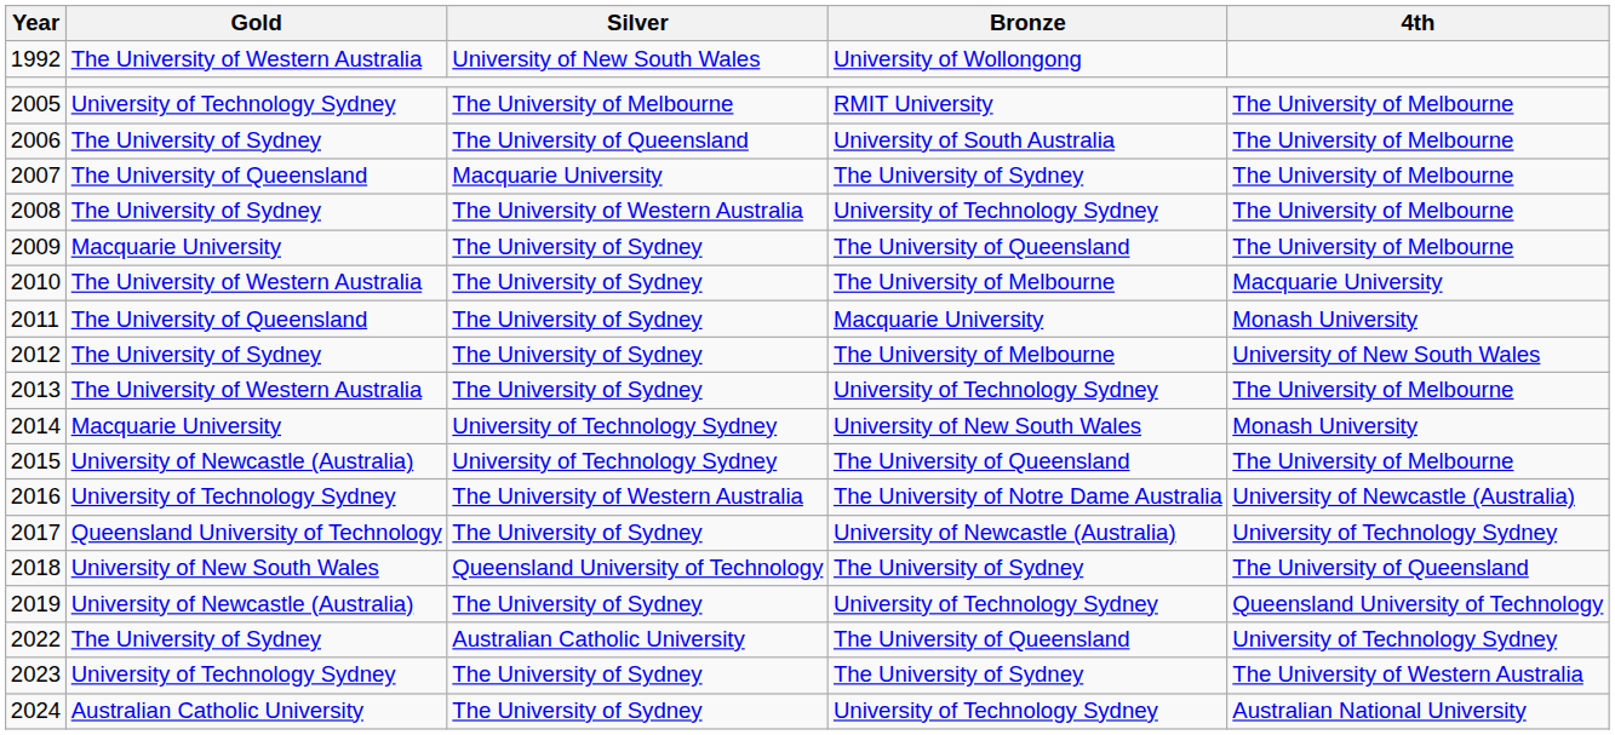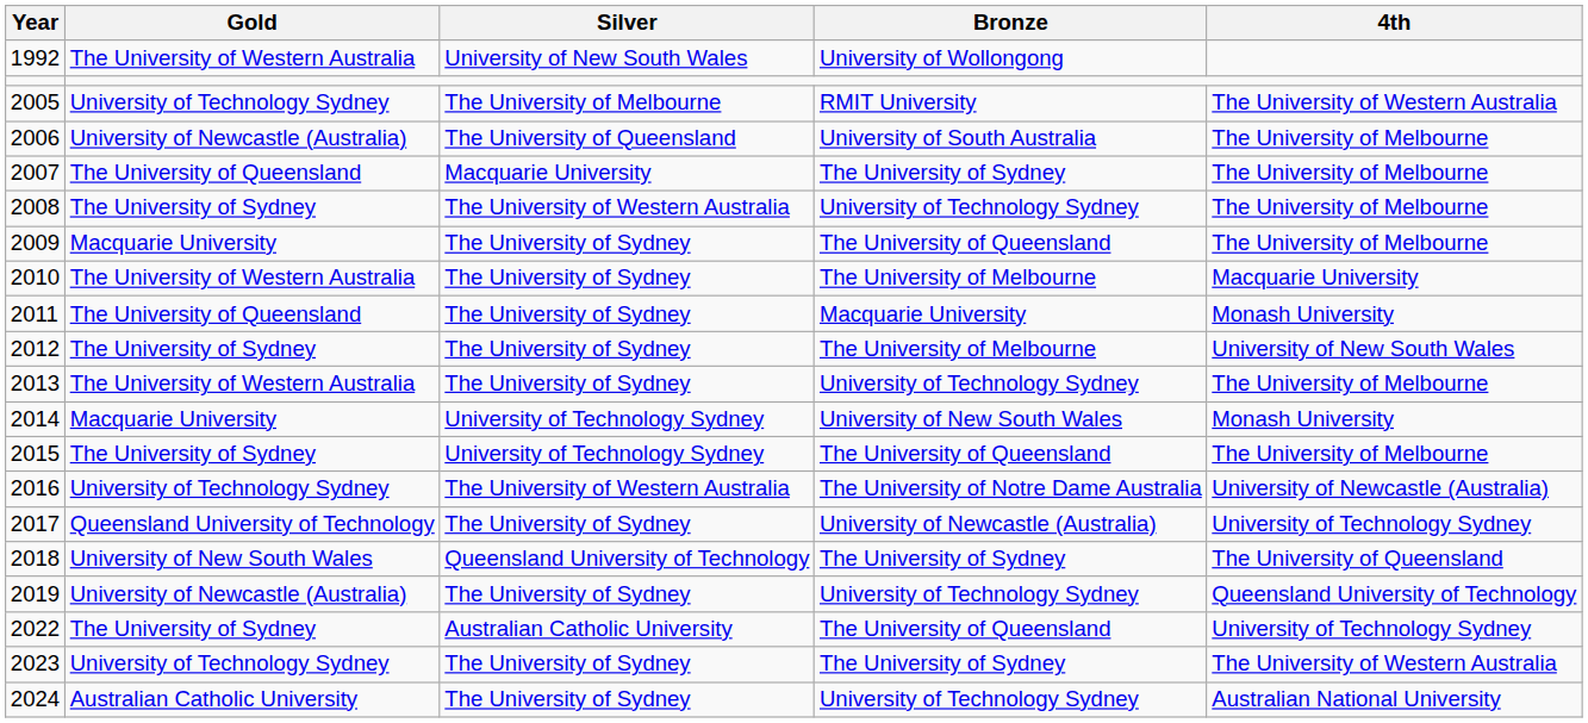 <table class="wikitable">
 <tr>
 <th>Year</th>
 <th>Gold</th>
 <th>Silver</th>
 <th>Bronze</th>
 <th>4th</th>
 </tr>
 <tr>
 <td>1992</td>
 <td><a href='#'>The University of Western Australia</a></td>
 <td><a href='#'>University of New South Wales</a></td>
 <td><a href='#'>University of Wollongong</a></td>
 <td></td>
 </tr>
 <tr>
 <td></td>
 </tr>
 <tr>
 <td>2005</td>
 <td><a href='#'>University of Technology Sydney</a></td>
 <td><a href='#'>The University of Melbourne</a></td>
 <td><a href='#'>RMIT University</a></td>
-<td><a href='#'>The University of Melbourne</a></td>
+<td><a href='#'>The University of Western Australia</a></td>
 </tr>
 <tr>
 <td>2006</td>
-<td><a href='#'>The University of Sydney</a></td>
+<td><a href='#'>University of Newcastle (Australia)</a></td>
 <td><a href='#'>The University of Queensland</a></td>
 <td><a href='#'>University of South Australia</a></td>
 <td><a href='#'>The University of Melbourne</a></td>
 </tr>
 <tr>
 <td>2007</td>
 <td><a href='#'>The University of Queensland</a></td>
 <td><a href='#'>Macquarie University</a></td>
 <td><a href='#'>The University of Sydney</a></td>
 <td><a href='#'>The University of Melbourne</a></td>
 </tr>
 <tr>
 <td>2008</td>
 <td><a href='#'>The University of Sydney</a></td>
 <td><a href='#'>The University of Western Australia</a></td>
 <td><a href='#'>University of Technology Sydney</a></td>
 <td><a href='#'>The University of Melbourne</a></td>
 </tr>
 <tr>
 <td>2009</td>
 <td><a href='#'>Macquarie University</a></td>
 <td><a href='#'>The University of Sydney</a></td>
 <td><a href='#'>The University of Queensland</a></td>
 <td><a href='#'>The University of Melbourne</a></td>
 </tr>
 <tr>
 <td>2010</td>
 <td><a href='#'>The University of Western Australia</a></td>
 <td><a href='#'>The University of Sydney</a></td>
 <td><a href='#'>The University of Melbourne</a></td>
 <td><a href='#'>Macquarie University</a></td>
 </tr>
 <tr>
 <td>2011</td>
 <td><a href='#'>The University of Queensland</a></td>
 <td><a href='#'>The University of Sydney</a></td>
 <td><a href='#'>Macquarie University</a></td>
 <td><a href='#'>Monash University</a></td>
 </tr>
 <tr>
 <td>2012</td>
 <td><a href='#'>The University of Sydney</a></td>
 <td><a href='#'>The University of Sydney</a></td>
 <td><a href='#'>The University of Melbourne</a></td>
 <td><a href='#'>University of New South Wales</a></td>
 </tr>
 <tr>
 <td>2013</td>
 <td><a href='#'>The University of Western Australia</a></td>
 <td><a href='#'>The University of Sydney</a></td>
 <td><a href='#'>University of Technology Sydney</a></td>
 <td><a href='#'>The University of Melbourne</a></td>
 </tr>
 <tr>
 <td>2014</td>
 <td><a href='#'>Macquarie University</a></td>
 <td><a href='#'>University of Technology Sydney</a></td>
 <td><a href='#'>University of New South Wales</a></td>
 <td><a href='#'>Monash University</a></td>
 </tr>
 <tr>
 <td>2015</td>
-<td><a href='#'>University of Newcastle (Australia)</a></td>
+<td><a href='#'>The University of Sydney</a></td>
 <td><a href='#'>University of Technology Sydney</a></td>
 <td><a href='#'>The University of Queensland</a></td>
 <td><a href='#'>The University of Melbourne</a></td>
 </tr>
 <tr>
 <td>2016</td>
 <td><a href='#'>University of Technology Sydney</a></td>
 <td><a href='#'>The University of Western Australia</a></td>
 <td><a href='#'>The University of Notre Dame Australia</a></td>
 <td><a href='#'>University of Newcastle (Australia)</a></td>
 </tr>
 <tr>
 <td>2017</td>
 <td><a href='#'>Queensland University of Technology</a></td>
 <td><a href='#'>The University of Sydney</a></td>
 <td><a href='#'>University of Newcastle (Australia)</a></td>
 <td><a href='#'>University of Technology Sydney</a></td>
 </tr>
 <tr>
 <td>2018</td>
 <td><a href='#'>University of New South Wales</a></td>
 <td><a href='#'>Queensland University of Technology</a></td>
 <td><a href='#'>The University of Sydney</a></td>
 <td><a href='#'>The University of Queensland</a></td>
 </tr>
 <tr>
 <td>2019</td>
 <td><a href='#'>University of Newcastle (Australia)</a></td>
 <td><a href='#'>The University of Sydney</a></td>
 <td><a href='#'>University of Technology Sydney</a></td>
 <td><a href='#'>Queensland University of Technology</a></td>
 </tr>
 <tr>
 <td>2022</td>
 <td><a href='#'>The University of Sydney</a></td>
 <td><a href='#'>Australian Catholic University</a></td>
 <td><a href='#'>The University of Queensland</a></td>
 <td><a href='#'>University of Technology Sydney</a></td>
 </tr>
 <tr>
 <td>2023</td>
 <td><a href='#'>University of Technology Sydney</a></td>
 <td><a href='#'>The University of Sydney</a></td>
 <td><a href='#'>The University of Sydney</a></td>
 <td><a href='#'>The University of Western Australia</a></td>
 </tr>
 <tr>
 <td>2024</td>
 <td><a href='#'>Australian Catholic University</a></td>
 <td><a href='#'>The University of Sydney</a></td>
 <td><a href='#'>University of Technology Sydney</a></td>
 <td><a href='#'>Australian National University</a></td>
 </tr>
 </table>
